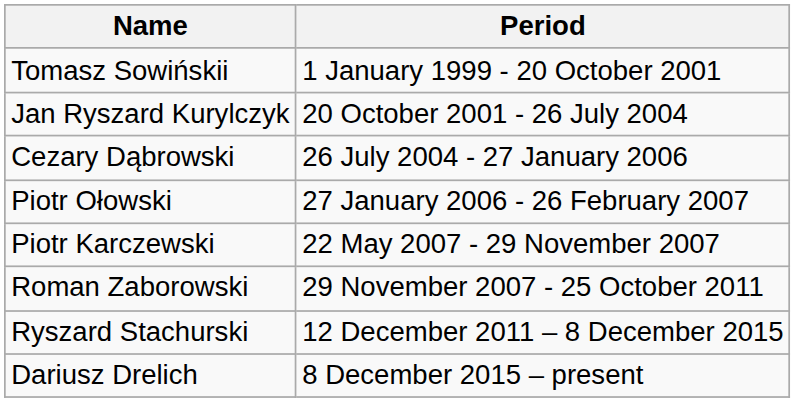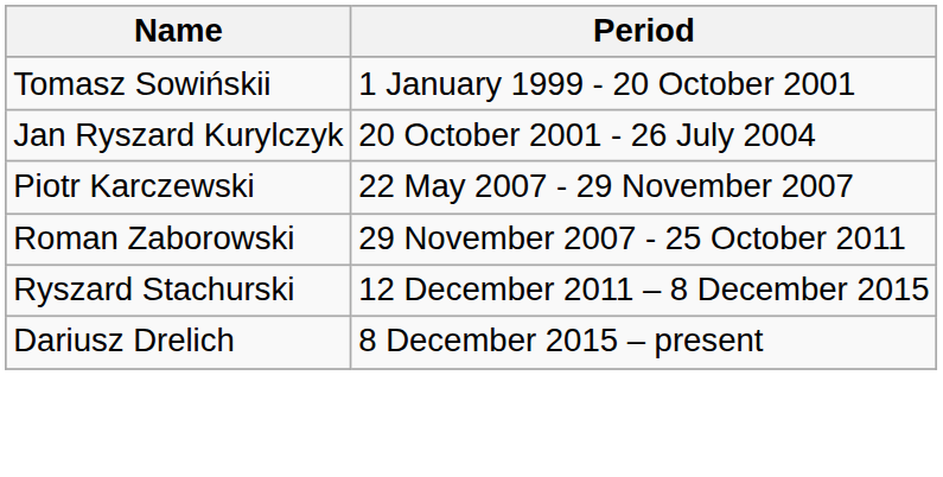 <table class="wikitable">
 <tr>
 <th>Name</th>
 <th>Period</th>
 </tr>
 <tr>
 <td>Tomasz Sowińskii</td>
 <td>1 January 1999 - 20 October 2001</td>
 </tr>
 <tr>
 <td>Jan Ryszard Kurylczyk</td>
 <td>20 October 2001 - 26 July 2004</td>
-</tr>
-<tr>
-<td>Cezary Dąbrowski</td>
-<td>26 July 2004 - 27 January 2006</td>
-</tr>
-<tr>
-<td>Piotr Ołowski</td>
-<td>27 January 2006 - 26 February 2007</td>
 </tr>
 <tr>
 <td>Piotr Karczewski</td>
 <td>22 May 2007 - 29 November 2007</td>
 </tr>
 <tr>
 <td>Roman Zaborowski</td>
 <td>29 November 2007 - 25 October 2011</td>
 </tr>
 <tr>
 <td>Ryszard Stachurski</td>
 <td>12 December 2011 – 8 December 2015</td>
 </tr>
 <tr>
 <td>Dariusz Drelich</td>
 <td>8 December 2015 – present</td>
 </tr>
 </table>
